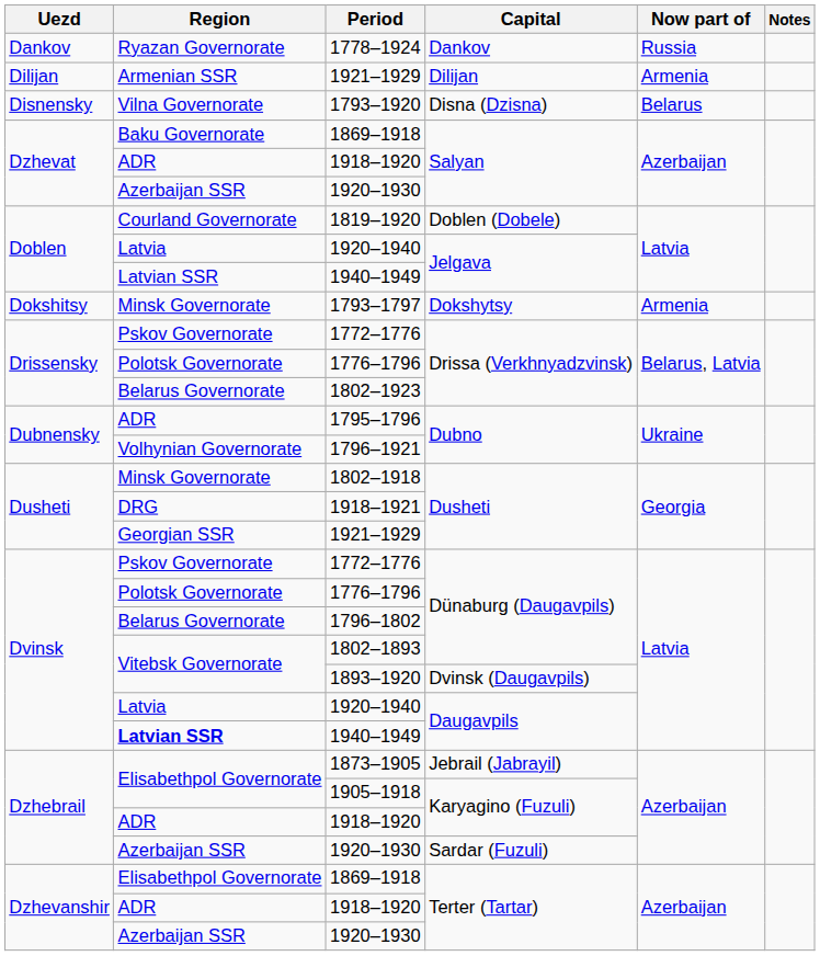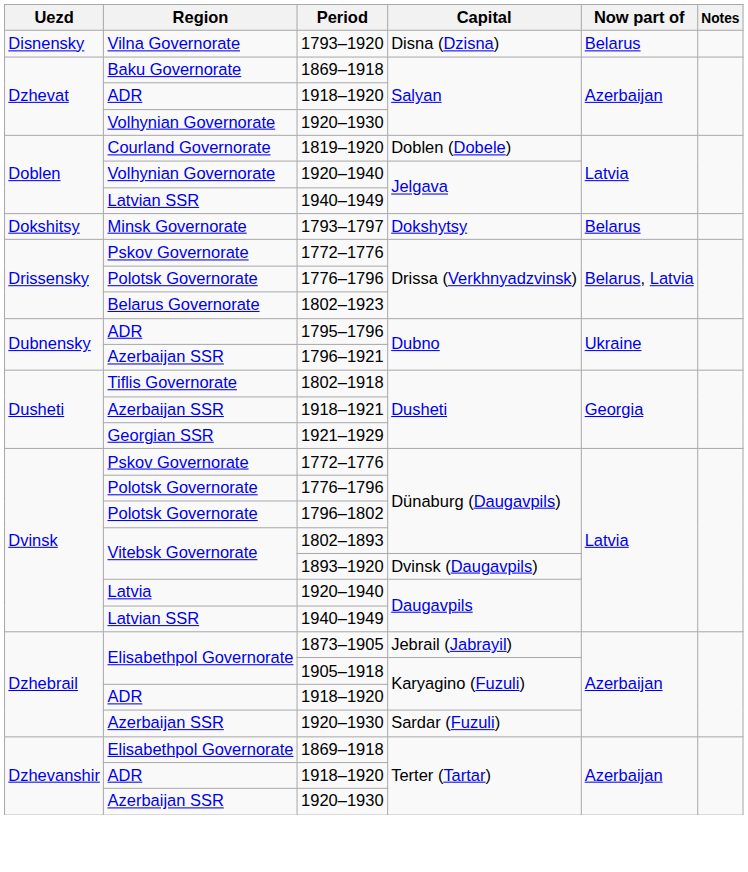 <table class="wikitable sortable">
 <tr>
 <th>Uezd</th>
 <th>Region</th>
 <th>Period</th>
 <th>Capital</th>
 <th>Now part of</th>
 <th><small>Notes</small></th>
-</tr>
-<tr>
-<td><a href='#'>Dankov</a></td>
-<td><a href='#'>Ryazan Governorate</a></td>
-<td>1778–1924</td>
-<td><a href='#'>Dankov</a></td>
-<td><a href='#'>Russia</a></td>
-<td></td>
-</tr>
-<tr>
-<td><a href='#'>Dilijan</a></td>
-<td><a href='#'>Armenian SSR</a></td>
-<td>1921–1929</td>
-<td><a href='#'>Dilijan</a></td>
-<td><a href='#'>Armenia</a></td>
-<td></td>
 </tr>
 <tr>
 <td><a href='#'>Disnensky</a></td>
 <td><a href='#'>Vilna Governorate</a></td>
 <td>1793–1920</td>
 <td>Disna (<a href='#'>Dzisna</a>)</td>
 <td><a href='#'>Belarus</a></td>
 <td></td>
 </tr>
 <tr>
 <td rowspan="3"><a href='#'>Dzhevat</a></td>
 <td><a href='#'>Baku Governorate</a></td>
 <td>1869–1918</td>
 <td rowspan="3"><a href='#'>Salyan</a></td>
 <td rowspan="3"><a href='#'>Azerbaijan</a></td>
 <td rowspan="3"></td>
 </tr>
 <tr>
 <td><a href='#'>ADR</a></td>
 <td>1918–1920</td>
 </tr>
 <tr>
-<td><a href='#'>Azerbaijan SSR</a></td>
+<td><a href='#'>Volhynian Governorate</a></td>
 <td>1920–1930</td>
 </tr>
 <tr>
 <td rowspan="3"><a href='#'>Doblen</a></td>
 <td><a href='#'>Courland Governorate</a></td>
 <td>1819–1920</td>
 <td>Doblen (<a href='#'>Dobele</a>)</td>
 <td rowspan="3"><a href='#'>Latvia</a></td>
 <td rowspan="3"></td>
 </tr>
 <tr>
-<td><a href='#'>Latvia</a></td>
+<td><a href='#'>Volhynian Governorate</a></td>
 <td>1920–1940</td>
 <td rowspan="2"><a href='#'>Jelgava</a></td>
 </tr>
 <tr>
 <td><a href='#'>Latvian SSR</a></td>
 <td>1940–1949</td>
 </tr>
 <tr>
 <td><a href='#'>Dokshitsy</a></td>
 <td><a href='#'>Minsk Governorate</a></td>
 <td>1793–1797</td>
 <td><a href='#'>Dokshytsy</a></td>
-<td><a href='#'>Armenia</a></td>
+<td><a href='#'>Belarus</a></td>
 <td></td>
 </tr>
 <tr>
 <td rowspan="3"><a href='#'>Drissensky</a></td>
 <td><a href='#'>Pskov Governorate</a></td>
 <td>1772–1776</td>
 <td rowspan="3">Drissa (<a href='#'>Verkhnyadzvinsk</a>)</td>
 <td rowspan="3"><a href='#'>Belarus</a>, <a href='#'>Latvia</a></td>
 <td rowspan="3"></td>
 </tr>
 <tr>
 <td><a href='#'>Polotsk Governorate</a></td>
 <td>1776–1796</td>
 </tr>
 <tr>
 <td><a href='#'>Belarus Governorate</a></td>
 <td>1802–1923</td>
 </tr>
 <tr>
 <td rowspan="2"><a href='#'>Dubnensky</a></td>
 <td><a href='#'>ADR</a></td>
 <td>1795–1796</td>
 <td rowspan="2"><a href='#'>Dubno</a></td>
 <td rowspan="2"><a href='#'>Ukraine</a></td>
 <td rowspan="2"></td>
 </tr>
 <tr>
-<td><a href='#'>Volhynian Governorate</a></td>
+<td><a href='#'>Azerbaijan SSR</a></td>
 <td>1796–1921</td>
 </tr>
 <tr>
 <td rowspan="3"><a href='#'>Dusheti</a></td>
-<td><a href='#'>Minsk Governorate</a></td>
+<td><a href='#'>Tiflis Governorate</a></td>
 <td>1802–1918</td>
 <td rowspan="3"><a href='#'>Dusheti</a></td>
 <td rowspan="3"><a href='#'>Georgia</a></td>
 <td rowspan="3"></td>
 </tr>
 <tr>
-<td><a href='#'>DRG</a></td>
+<td><a href='#'>Azerbaijan SSR</a></td>
 <td>1918–1921</td>
 </tr>
 <tr>
 <td><a href='#'>Georgian SSR</a></td>
 <td>1921–1929</td>
 </tr>
 <tr>
 <td rowspan="7"><a href='#'>Dvinsk</a></td>
 <td><a href='#'>Pskov Governorate</a></td>
 <td>1772–1776</td>
 <td rowspan="4">Dünaburg (<a href='#'>Daugavpils</a>)</td>
 <td rowspan="7"><a href='#'>Latvia</a></td>
 <td rowspan="7"></td>
 </tr>
 <tr>
 <td><a href='#'>Polotsk Governorate</a></td>
 <td>1776–1796</td>
 </tr>
 <tr>
-<td><a href='#'>Belarus Governorate</a></td>
+<td><a href='#'>Polotsk Governorate</a></td>
 <td>1796–1802</td>
 </tr>
 <tr>
 <td rowspan="2"><a href='#'>Vitebsk Governorate</a></td>
 <td>1802–1893</td>
 </tr>
 <tr>
 <td>1893–1920</td>
 <td>Dvinsk (<a href='#'>Daugavpils</a>)</td>
 </tr>
 <tr>
 <td><a href='#'>Latvia</a></td>
 <td>1920–1940</td>
 <td rowspan="2"><a href='#'>Daugavpils</a></td>
 </tr>
 <tr>
-<td><strong><a href='#'>Latvian SSR</a></strong></td>
+<td><a href='#'>Latvian SSR</a></td>
 <td>1940–1949</td>
 </tr>
 <tr>
 <td rowspan="4"><a href='#'>Dzhebrail</a></td>
 <td rowspan="2"><a href='#'>Elisabethpol Governorate</a></td>
 <td>1873–1905</td>
 <td>Jebrail (<a href='#'>Jabrayil</a>)</td>
 <td rowspan="4"><a href='#'>Azerbaijan</a></td>
 <td rowspan="4"></td>
 </tr>
 <tr>
 <td>1905–1918</td>
 <td rowspan="2">Karyagino (<a href='#'>Fuzuli</a>)</td>
 </tr>
 <tr>
 <td><a href='#'>ADR</a></td>
 <td>1918–1920</td>
 </tr>
 <tr>
 <td><a href='#'>Azerbaijan SSR</a></td>
 <td>1920–1930</td>
 <td>Sardar (<a href='#'>Fuzuli</a>)</td>
 </tr>
 <tr>
 <td rowspan="3"><a href='#'>Dzhevanshir</a></td>
 <td><a href='#'>Elisabethpol Governorate</a></td>
 <td>1869–1918</td>
 <td rowspan="3">Terter (<a href='#'>Tartar</a>)</td>
 <td rowspan="3"><a href='#'>Azerbaijan</a></td>
 <td rowspan="3"></td>
 </tr>
 <tr>
 <td><a href='#'>ADR</a></td>
 <td>1918–1920</td>
 </tr>
 <tr>
 <td><a href='#'>Azerbaijan SSR</a></td>
 <td>1920–1930</td>
 </tr>
 </table>
